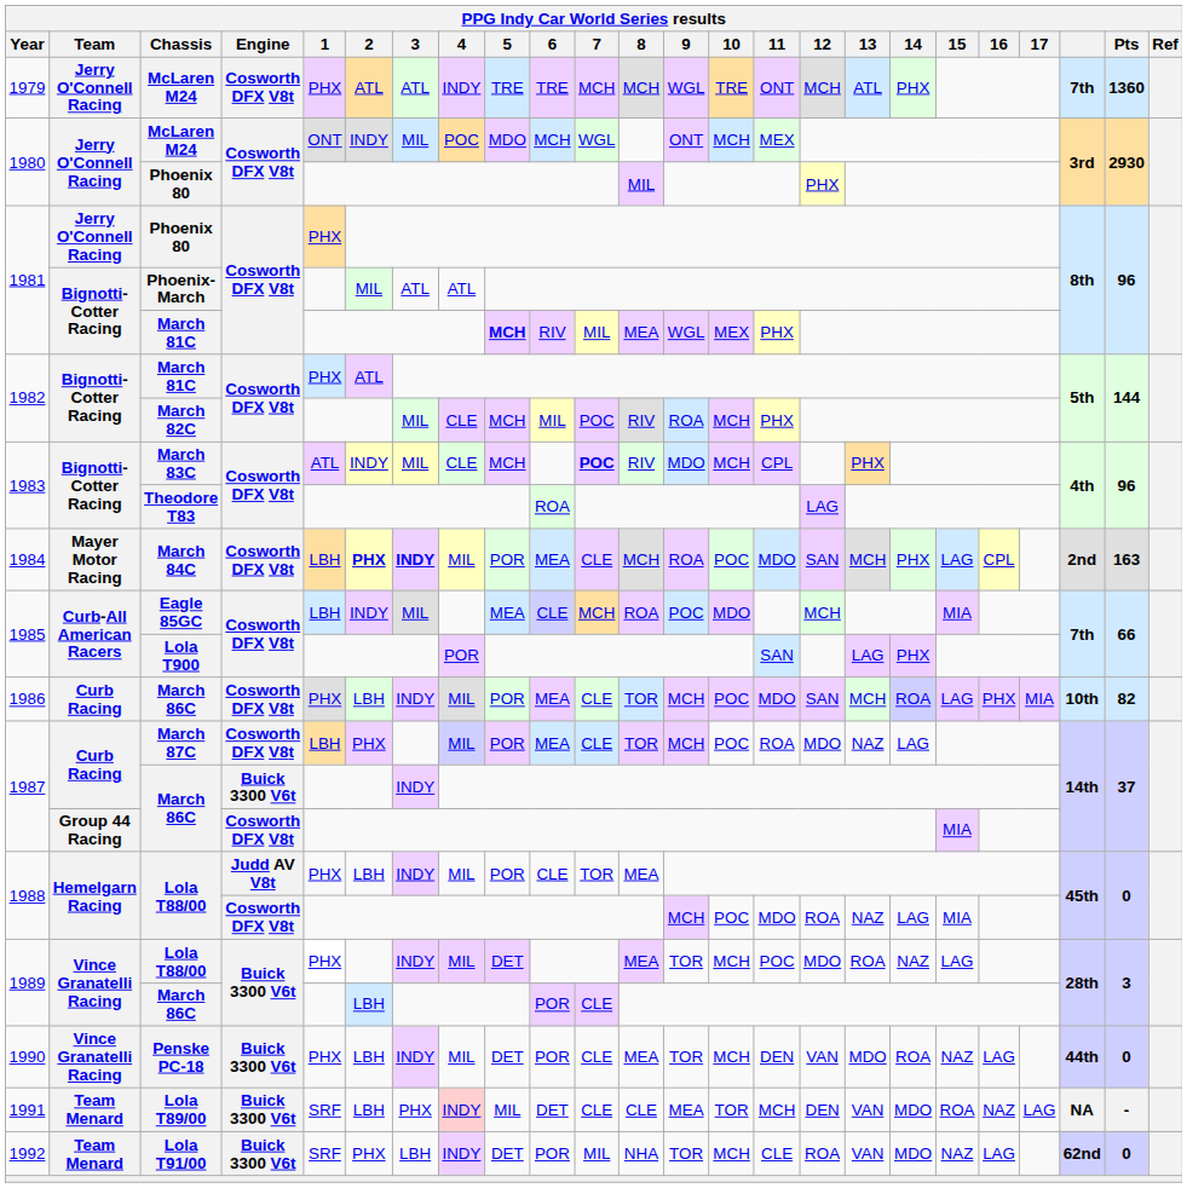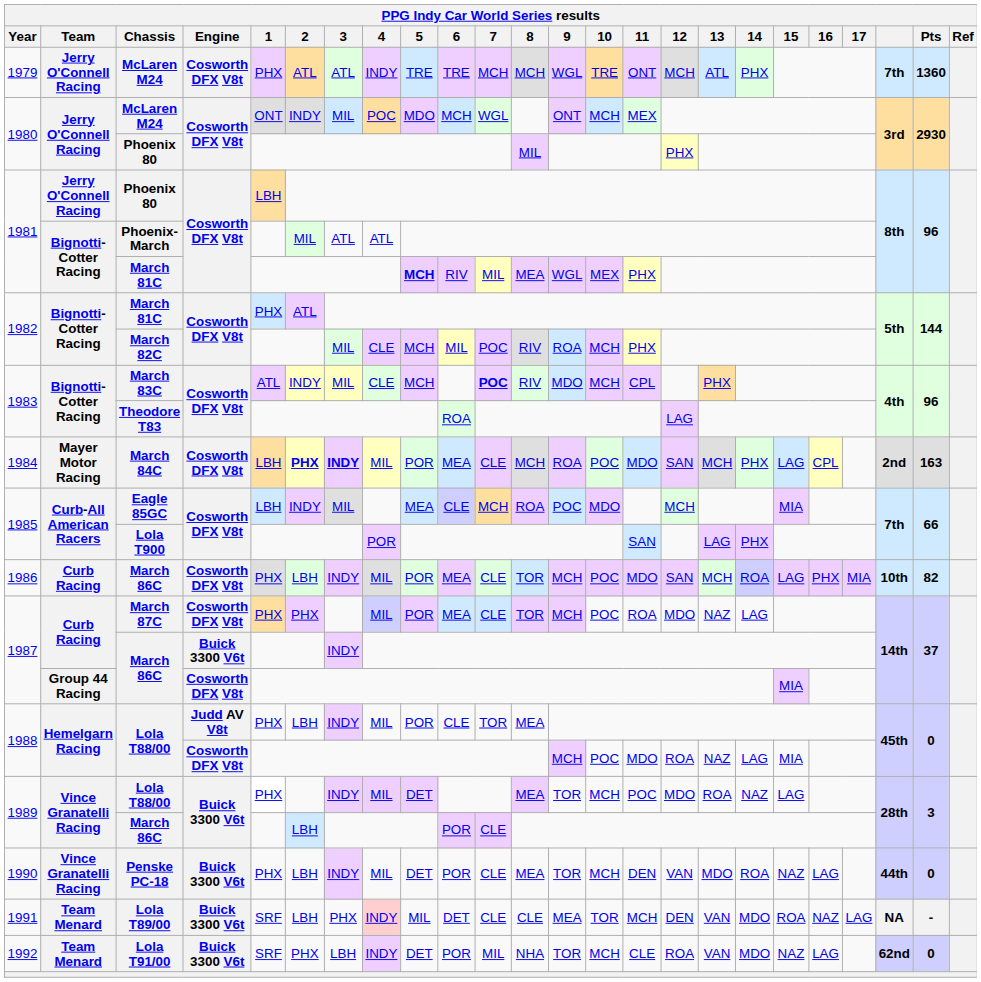 <table class="wikitable" style="text-align:center; font-size:90%">
 <tr>
 <th colspan=34><a href='#'>PPG Indy Car World Series</a> results</th>
 </tr>
 <tr>
 <th>Year</th>
 <th>Team</th>
 <th>Chassis</th>
 <th>Engine</th>
 <th>1</th>
 <th>2</th>
 <th>3</th>
 <th>4</th>
 <th>5</th>
 <th>6</th>
 <th>7</th>
 <th>8</th>
 <th>9</th>
 <th>10</th>
 <th>11</th>
 <th>12</th>
 <th>13</th>
 <th>14</th>
 <th>15</th>
 <th>16</th>
 <th>17</th>
 <th></th>
 <th>Pts</th>
 <th>Ref</th>
 </tr>
 <tr>
 <td><a href='#'>1979</a></td>
 <th><a href='#'>Jerry O'Connell Racing</a></th>
 <th><a href='#'>McLaren M24</a></th>
 <th><a href='#'>Cosworth</a> <a href='#'>DFX</a> <a href='#'>V8</a><a href='#'>t</a></th>
 <td style="background:#EFCFFF;"><a href='#'>PHX</a><br></td>
 <td style="background:#FFDF9F;"><a href='#'>ATL</a><br></td>
 <td style="background:#DFFFDF;"><a href='#'>ATL</a><br></td>
 <td style="background:#EFCFFF;"><a href='#'>INDY</a><br></td>
 <td style="background:#CFEAFF;"><a href='#'>TRE</a><br></td>
 <td style="background:#EFCFFF;"><a href='#'>TRE</a><br></td>
 <td style="background:#EFCFFF;"><a href='#'>MCH</a><br></td>
 <td style="background:#DFDFDF;"><a href='#'>MCH</a><br></td>
 <td style="background:#EFCFFF;"><a href='#'>WGL</a><br></td>
 <td style="background:#FFDF9F;"><a href='#'>TRE</a><br></td>
 <td style="background:#EFCFFF;"><a href='#'>ONT</a><br></td>
 <td style="background:#DFDFDF;"><a href='#'>MCH</a><br></td>
 <td style="background:#CFEAFF;"><a href='#'>ATL</a><br></td>
 <td style="background:#DFFFDF;"><a href='#'>PHX</a><br></td>
 <td colspan=3></td>
 <th style="background:#CFEAFF;">7th</th>
 <th style="background:#CFEAFF;">1360</th>
 <th></th>
 </tr>
 <tr>
 <td rowspan=2><a href='#'>1980</a></td>
 <th rowspan=2><a href='#'>Jerry O'Connell Racing</a></th>
 <th><a href='#'>McLaren M24</a></th>
 <th rowspan=2><a href='#'>Cosworth</a> <a href='#'>DFX</a> <a href='#'>V8</a><a href='#'>t</a></th>
 <td style="background:#DFDFDF;"><a href='#'>ONT</a><br></td>
 <td style="background:#DFDFDF;"><a href='#'>INDY</a><br></td>
 <td style="background:#CFEAFF;"><a href='#'>MIL</a><br></td>
 <td style="background:#FFDF9F;"><a href='#'>POC</a><br></td>
 <td style="background:#EFCFFF;"><a href='#'>MDO</a><br></td>
 <td style="background:#CFEAFF;"><a href='#'>MCH</a><br></td>
 <td style="background:#DFFFDF;"><a href='#'>WGL</a><br></td>
 <td></td>
 <td style="background:#EFCFFF;"><a href='#'>ONT</a><br></td>
 <td style="background:#CFEAFF;"><a href='#'>MCH</a><br></td>
 <td style="background:#DFFFDF;"><a href='#'>MEX</a><br></td>
 <td colspan=6></td>
 <th rowspan=2 style="background:#FFDF9F;">3rd</th>
 <th rowspan=2 style="background:#FFDF9F;">2930</th>
 <th rowspan=2></th>
 </tr>
 <tr>
 <th>Phoenix 80</th>
 <td colspan=7></td>
 <td style="background:#EFCFFF;"><a href='#'>MIL</a><br></td>
 <td colspan=3></td>
 <td style="background:#FFFFBF;"><a href='#'>PHX</a><br></td>
 <td colspan=5></td>
 </tr>
 <tr>
 <td rowspan=3><a href='#'>1981</a></td>
 <th><a href='#'>Jerry O'Connell Racing</a></th>
 <th>Phoenix 80</th>
 <th rowspan=3><a href='#'>Cosworth</a> <a href='#'>DFX</a> <a href='#'>V8</a><a href='#'>t</a></th>
-<td style="background:#FFDF9F;"><a href='#'>PHX</a><br></td>
+<td style="background:#FFDF9F;"><a href='#'>LBH</a><br></td>
 <td colspan=16></td>
 <th rowspan=3 style="background:#CFEAFF;">8th</th>
 <th rowspan=3 style="background:#CFEAFF;">96</th>
 <th rowspan=3></th>
 </tr>
 <tr>
 <th rowspan=2><a href='#'>Bignotti</a>-Cotter Racing</th>
 <th>Phoenix-March</th>
 <td></td>
 <td style="background:#DFFFDF;"><a href='#'>MIL</a><br></td>
 <td><a href='#'>ATL</a></td>
 <td><a href='#'>ATL</a></td>
 <td colspan=13></td>
 </tr>
 <tr>
 <th><a href='#'>March 81C</a></th>
 <td colspan=4></td>
 <td style="background:#EFCFFF;"><strong><a href='#'>MCH</a></strong><br></td>
 <td style="background:#EFCFFF;"><a href='#'>RIV</a><br></td>
 <td style="background:#FFFFBF;"><a href='#'>MIL</a><br></td>
 <td style="background:#EFCFFF;"><a href='#'>MEA</a><br></td>
 <td style="background:#EFCFFF;"><a href='#'>WGL</a><br></td>
 <td style="background:#EFCFFF;"><a href='#'>MEX</a><br></td>
 <td style="background:#FFFFBF;"><a href='#'>PHX</a><br></td>
 <td colspan=6></td>
 </tr>
 <tr>
 <td rowspan=2><a href='#'>1982</a></td>
 <th rowspan=2><a href='#'>Bignotti</a>-Cotter Racing</th>
 <th><a href='#'>March 81C</a></th>
 <th rowspan=2><a href='#'>Cosworth</a> <a href='#'>DFX</a> <a href='#'>V8</a><a href='#'>t</a></th>
 <td style="background:#CFEAFF;"><a href='#'>PHX</a><br></td>
 <td style="background:#EFCFFF;"><a href='#'>ATL</a><br></td>
 <td colspan=15></td>
 <th rowspan=2 style="background:#DFFFDF;">5th</th>
 <th rowspan=2 style="background:#DFFFDF;">144</th>
 <th rowspan=2></th>
 </tr>
 <tr>
 <th><a href='#'>March 82C</a></th>
 <td colspan=2></td>
 <td style="background:#DFFFDF;"><a href='#'>MIL</a><br></td>
 <td style="background:#EFCFFF;"><a href='#'>CLE</a><br></td>
 <td style="background:#EFCFFF;"><a href='#'>MCH</a><br></td>
 <td style="background:#FFFFBF;"><a href='#'>MIL</a><br></td>
 <td style="background:#EFCFFF;"><a href='#'>POC</a><br></td>
 <td style="background:#DFDFDF;"><a href='#'>RIV</a><br></td>
 <td style="background:#CFEAFF;"><a href='#'>ROA</a><br></td>
 <td style="background:#EFCFFF;"><a href='#'>MCH</a><br></td>
 <td style="background:#FFFFBF;"><a href='#'>PHX</a><br></td>
 <td colspan=6></td>
 </tr>
 <tr>
 <td rowspan=2><a href='#'>1983</a></td>
 <th rowspan=2><a href='#'>Bignotti</a>-Cotter Racing</th>
 <th><a href='#'>March 83C</a></th>
 <th rowspan=2><a href='#'>Cosworth</a> <a href='#'>DFX</a> <a href='#'>V8</a><a href='#'>t</a></th>
 <td style="background:#EFCFFF;"><a href='#'>ATL</a><br></td>
 <td style="background:#FFFFBF;"><a href='#'>INDY</a><br></td>
 <td style="background:#FFFFBF;"><a href='#'>MIL</a><br></td>
 <td style="background:#DFFFDF;"><a href='#'>CLE</a><br></td>
 <td style="background:#EFCFFF;"><a href='#'>MCH</a><br></td>
 <td></td>
 <td style="background:#EFCFFF;"><strong><a href='#'>POC</a></strong><br></td>
 <td style="background:#DFFFDF;"><a href='#'>RIV</a><br></td>
 <td style="background:#CFEAFF;"><a href='#'>MDO</a><br></td>
 <td style="background:#EFCFFF;"><a href='#'>MCH</a><br></td>
 <td style="background:#EFCFFF;"><a href='#'>CPL</a><br></td>
 <td></td>
 <td style="background:#FFDF9F;"><a href='#'>PHX</a><br></td>
 <td colspan=4></td>
 <th rowspan=2 style="background:#DFFFDF;">4th</th>
 <th rowspan=2 style="background:#DFFFDF;">96</th>
 <th rowspan=2></th>
 </tr>
 <tr>
 <th><a href='#'>Theodore T83</a></th>
 <td colspan=5></td>
 <td style="background:#DFFFDF;"><a href='#'>ROA</a><br></td>
 <td colspan=5></td>
 <td style="background:#EFCFFF;"><a href='#'>LAG</a><br></td>
 <td colspan=5></td>
 </tr>
 <tr>
 <td><a href='#'>1984</a></td>
 <th>Mayer Motor Racing</th>
 <th><a href='#'>March 84C</a></th>
 <th><a href='#'>Cosworth</a> <a href='#'>DFX</a> <a href='#'>V8</a><a href='#'>t</a></th>
 <td style="background:#FFDF9F;"><a href='#'>LBH</a><br></td>
 <td style="background:#FFFFBF;"><strong><a href='#'>PHX</a></strong><br></td>
 <td style="background:#EFCFFF;"><strong><a href='#'>INDY</a></strong><br></td>
 <td style="background:#FFFFBF;"><a href='#'>MIL</a><br></td>
 <td style="background:#DFFFDF;"><a href='#'>POR</a><br></td>
 <td style="background:#CFEAFF;"><a href='#'>MEA</a><br></td>
 <td style="background:#EFCFFF;"><a href='#'>CLE</a><br></td>
 <td style="background:#DFDFDF;"><a href='#'>MCH</a><br></td>
 <td style="background:#EFCFFF;"><a href='#'>ROA</a><br></td>
 <td style="background:#DFFFDF;"><a href='#'>POC</a><br></td>
 <td style="background:#CFEAFF;"><a href='#'>MDO</a><br></td>
 <td style="background:#EFCFFF;"><a href='#'>SAN</a><br></td>
 <td style="background:#DFDFDF;"><a href='#'>MCH</a><br></td>
 <td style="background:#DFFFDF;"><a href='#'>PHX</a><br></td>
 <td style="background:#CFEAFF;"><a href='#'>LAG</a><br></td>
 <td style="background:#FFFFBF;"><a href='#'>CPL</a><br></td>
 <td></td>
 <th style="background:#DFDFDF;">2nd</th>
 <th style="background:#DFDFDF;">163</th>
 <th></th>
 </tr>
 <tr>
 <td rowspan=2><a href='#'>1985</a></td>
 <th rowspan=2><a href='#'>Curb</a>-<a href='#'>All American Racers</a></th>
 <th><a href='#'>Eagle 85GC</a></th>
 <th rowspan=2><a href='#'>Cosworth</a> <a href='#'>DFX</a> <a href='#'>V8</a><a href='#'>t</a></th>
 <td style="background:#CFEAFF;"><a href='#'>LBH</a><br></td>
 <td style="background:#EFCFFF;"><a href='#'>INDY</a><br></td>
 <td style="background:#DFDFDF;"><a href='#'>MIL</a><br></td>
 <td></td>
 <td style="background:#CFEAFF;"><a href='#'>MEA</a><br></td>
 <td style="background:#CFCFFF;"><a href='#'>CLE</a><br></td>
 <td style="background:#FFDF9F;"><a href='#'>MCH</a><br></td>
 <td style="background:#EFCFFF;"><a href='#'>ROA</a><br></td>
 <td style="background:#CFEAFF;"><a href='#'>POC</a><br></td>
 <td style="background:#EFCFFF;"><a href='#'>MDO</a><br></td>
 <td></td>
 <td style="background:#DFFFDF;"><a href='#'>MCH</a><br></td>
 <td colspan=2></td>
 <td style="background:#EFCFFF;"><a href='#'>MIA</a><br></td>
 <td colspan=2></td>
 <th rowspan=2 style="background:#CFEAFF;">7th</th>
 <th rowspan=2 style="background:#CFEAFF;">66</th>
 <th rowspan=2></th>
 </tr>
 <tr>
 <th><a href='#'>Lola T900</a></th>
 <td colspan=3></td>
 <td style="background:#EFCFFF;"><a href='#'>POR</a><br></td>
 <td colspan=6></td>
 <td style="background:#CFEAFF;"><a href='#'>SAN</a><br></td>
 <td></td>
 <td style="background:#EFCFFF;"><a href='#'>LAG</a><br></td>
 <td style="background:#EFCFFF;"><a href='#'>PHX</a><br></td>
 <td colspan=3></td>
 </tr>
 <tr>
 <td><a href='#'>1986</a></td>
 <th><a href='#'>Curb Racing</a></th>
 <th><a href='#'>March 86C</a></th>
 <th><a href='#'>Cosworth</a> <a href='#'>DFX</a> <a href='#'>V8</a><a href='#'>t</a></th>
 <td style="background:#DFDFDF;"><a href='#'>PHX</a><br></td>
 <td style="background:#DFFFDF;"><a href='#'>LBH</a><br></td>
 <td style="background:#EFCFFF;"><a href='#'>INDY</a><br></td>
 <td style="background:#DFDFDF;"><a href='#'>MIL</a><br></td>
 <td style="background:#DFFFDF;"><a href='#'>POR</a><br></td>
 <td style="background:#EFCFFF;"><a href='#'>MEA</a><br></td>
 <td style="background:#DFFFDF;"><a href='#'>CLE</a><br></td>
 <td style="background:#CFEAFF;"><a href='#'>TOR</a><br></td>
 <td style="background:#EFCFFF;"><a href='#'>MCH</a><br></td>
 <td style="background:#EFCFFF;"><a href='#'>POC</a><br></td>
 <td style="background:#EFCFFF;"><a href='#'>MDO</a><br></td>
 <td style="background:#EFCFFF;"><a href='#'>SAN</a><br></td>
 <td style="background:#DFFFDF;"><a href='#'>MCH</a><br></td>
 <td style="background:#CFCFFF;"><a href='#'>ROA</a><br></td>
 <td style="background:#EFCFFF;"><a href='#'>LAG</a><br></td>
 <td style="background:#EFCFFF;"><a href='#'>PHX</a><br></td>
 <td style="background:#EFCFFF;"><a href='#'>MIA</a><br></td>
 <th style="background:#CFEAFF;">10th</th>
 <th style="background:#CFEAFF;">82</th>
 <th></th>
 </tr>
 <tr>
 <td rowspan=3><a href='#'>1987</a></td>
 <th rowspan=2><a href='#'>Curb Racing</a></th>
 <th><a href='#'>March 87C</a></th>
 <th><a href='#'>Cosworth</a> <a href='#'>DFX</a> <a href='#'>V8</a><a href='#'>t</a></th>
-<td style="background:#FFDF9F;"><a href='#'>LBH</a><br></td>
+<td style="background:#FFDF9F;"><a href='#'>PHX</a><br></td>
 <td style="background:#EFCFFF;"><a href='#'>PHX</a><br></td>
 <td></td>
 <td style="background:#CFCFFF;"><a href='#'>MIL</a><br></td>
 <td style="background:#EFCFFF;"><a href='#'>POR</a><br></td>
 <td style="background:#CFEAFF;"><a href='#'>MEA</a><br></td>
 <td style="background:#CFEAFF;"><a href='#'>CLE</a><br></td>
 <td style="background:#EFCFFF;"><a href='#'>TOR</a><br></td>
 <td style="background:#EFCFFF;"><a href='#'>MCH</a><br></td>
 <td><a href='#'>POC</a></td>
 <td><a href='#'>ROA</a></td>
 <td><a href='#'>MDO</a></td>
 <td><a href='#'>NAZ</a></td>
 <td><a href='#'>LAG</a></td>
 <td colspan=3></td>
 <th rowspan=3 style="background:#CFCFFF;">14th</th>
 <th rowspan=3 style="background:#CFCFFF;">37</th>
 <th rowspan=3></th>
 </tr>
 <tr>
 <th rowspan=2><a href='#'>March 86C</a></th>
 <th><a href='#'>Buick</a> 3300 <a href='#'>V6</a><a href='#'>t</a></th>
 <td colspan=2></td>
 <td style="background:#EFCFFF;"><a href='#'>INDY</a><br></td>
 <td colspan=14></td>
 </tr>
 <tr>
 <th>Group 44 Racing</th>
 <th><a href='#'>Cosworth</a> <a href='#'>DFX</a> <a href='#'>V8</a><a href='#'>t</a></th>
 <td colspan=14></td>
 <td style="background:#EFCFFF;"><a href='#'>MIA</a><br></td>
 <td colspan=2></td>
 </tr>
 <tr>
 <td rowspan=2><a href='#'>1988</a></td>
 <th rowspan=2><a href='#'>Hemelgarn Racing</a></th>
 <th rowspan=2><a href='#'>Lola T88/00</a></th>
 <th><a href='#'>Judd</a> AV <a href='#'>V8</a><a href='#'>t</a></th>
 <td><a href='#'>PHX</a></td>
 <td><a href='#'>LBH</a></td>
 <td style="background:#EFCFFF;"><a href='#'>INDY</a><br></td>
 <td><a href='#'>MIL</a></td>
 <td><a href='#'>POR</a></td>
 <td><a href='#'>CLE</a></td>
 <td><a href='#'>TOR</a></td>
 <td><a href='#'>MEA</a></td>
 <td colspan=9></td>
 <th rowspan=2 style="background:#CFCFFF;">45th</th>
 <th rowspan=2 style="background:#CFCFFF;">0</th>
 <th rowspan=2></th>
 </tr>
 <tr>
 <th><a href='#'>Cosworth</a> <a href='#'>DFX</a> <a href='#'>V8</a><a href='#'>t</a></th>
 <td colspan=8></td>
 <td style="background:#EFCFFF;"><a href='#'>MCH</a><br></td>
 <td><a href='#'>POC</a></td>
 <td><a href='#'>MDO</a></td>
 <td><a href='#'>ROA</a></td>
 <td><a href='#'>NAZ</a></td>
 <td><a href='#'>LAG</a></td>
 <td><a href='#'>MIA</a></td>
 <td colspan=2></td>
 </tr>
 <tr>
 <td rowspan=2><a href='#'>1989</a></td>
 <th rowspan=2><a href='#'>Vince Granatelli Racing</a></th>
 <th><a href='#'>Lola T88/00</a></th>
 <th rowspan=2><a href='#'>Buick</a> 3300 <a href='#'>V6</a><a href='#'>t</a></th>
 <td style="background:#FFFFFF;"><a href='#'>PHX</a><br></td>
 <td></td>
 <td style="background:#EFCFFF;"><a href='#'>INDY</a><br></td>
 <td style="background:#EFCFFF;"><a href='#'>MIL</a><br></td>
 <td style="background:#EFCFFF;"><a href='#'>DET</a><br></td>
 <td colspan=2></td>
 <td style="background:#EFCFFF;"><a href='#'>MEA</a><br></td>
 <td><a href='#'>TOR</a></td>
 <td><a href='#'>MCH</a></td>
 <td><a href='#'>POC</a></td>
 <td><a href='#'>MDO</a></td>
 <td><a href='#'>ROA</a></td>
 <td><a href='#'>NAZ</a></td>
 <td><a href='#'>LAG</a></td>
 <td colspan=2></td>
 <th rowspan=2 style="background:#CFCFFF;">28th</th>
 <th rowspan=2 style="background:#CFCFFF;">3</th>
 <th rowspan=2></th>
 </tr>
 <tr>
 <th><a href='#'>March 86C</a></th>
 <td></td>
 <td style="background:#CFEAFF;"><a href='#'>LBH</a><br></td>
 <td colspan=3></td>
 <td style="background:#EFCFFF;"><a href='#'>POR</a><br></td>
 <td style="background:#EFCFFF;"><a href='#'>CLE</a><br></td>
 <td colspan=10></td>
 </tr>
 <tr>
 <td><a href='#'>1990</a></td>
 <th><a href='#'>Vince Granatelli Racing</a></th>
 <th><a href='#'>Penske</a> <a href='#'>PC-18</a></th>
 <th><a href='#'>Buick</a> 3300 <a href='#'>V6</a><a href='#'>t</a></th>
 <td><a href='#'>PHX</a></td>
 <td><a href='#'>LBH</a></td>
 <td style="background:#EFCFFF;"><a href='#'>INDY</a><br></td>
 <td><a href='#'>MIL</a></td>
 <td><a href='#'>DET</a></td>
 <td><a href='#'>POR</a></td>
 <td><a href='#'>CLE</a></td>
 <td><a href='#'>MEA</a></td>
 <td><a href='#'>TOR</a></td>
 <td><a href='#'>MCH</a></td>
 <td><a href='#'>DEN</a></td>
 <td><a href='#'>VAN</a></td>
 <td><a href='#'>MDO</a></td>
 <td><a href='#'>ROA</a></td>
 <td><a href='#'>NAZ</a></td>
 <td><a href='#'>LAG</a></td>
 <td></td>
 <th style="background:#CFCFFF;">44th</th>
 <th style="background:#CFCFFF;">0</th>
 <th></th>
 </tr>
 <tr>
 <td><a href='#'>1991</a></td>
 <th><a href='#'>Team Menard</a></th>
 <th><a href='#'>Lola T89/00</a></th>
 <th><a href='#'>Buick</a> 3300 <a href='#'>V6</a><a href='#'>t</a></th>
 <td><a href='#'>SRF</a></td>
 <td><a href='#'>LBH</a></td>
 <td><a href='#'>PHX</a></td>
 <td style="background:#FFCFCF;"><a href='#'>INDY</a><br></td>
 <td><a href='#'>MIL</a></td>
 <td><a href='#'>DET</a></td>
 <td><a href='#'>CLE</a></td>
 <td><a href='#'>CLE</a></td>
 <td><a href='#'>MEA</a></td>
 <td><a href='#'>TOR</a></td>
 <td><a href='#'>MCH</a></td>
 <td><a href='#'>DEN</a></td>
 <td><a href='#'>VAN</a></td>
 <td><a href='#'>MDO</a></td>
 <td><a href='#'>ROA</a></td>
 <td><a href='#'>NAZ</a></td>
 <td><a href='#'>LAG</a></td>
 <th>NA</th>
 <th>-</th>
 <th></th>
 </tr>
 <tr>
 <td><a href='#'>1992</a></td>
 <th><a href='#'>Team Menard</a></th>
 <th><a href='#'>Lola T91/00</a></th>
 <th><a href='#'>Buick</a> 3300 <a href='#'>V6</a><a href='#'>t</a></th>
 <td><a href='#'>SRF</a></td>
 <td><a href='#'>PHX</a></td>
 <td><a href='#'>LBH</a></td>
 <td style="background:#EFCFFF;"><a href='#'>INDY</a><br></td>
 <td><a href='#'>DET</a></td>
 <td><a href='#'>POR</a></td>
 <td><a href='#'>MIL</a></td>
 <td><a href='#'>NHA</a></td>
 <td><a href='#'>TOR</a></td>
 <td><a href='#'>MCH</a></td>
 <td><a href='#'>CLE</a></td>
 <td><a href='#'>ROA</a></td>
 <td><a href='#'>VAN</a></td>
 <td><a href='#'>MDO</a></td>
 <td><a href='#'>NAZ</a></td>
 <td><a href='#'>LAG</a></td>
 <td></td>
 <th style="background:#CFCFFF;">62nd</th>
 <th style="background:#CFCFFF;">0</th>
 <th></th>
 </tr>
 <tr>
 <th colspan="24"></th>
 </tr>
 </table>
